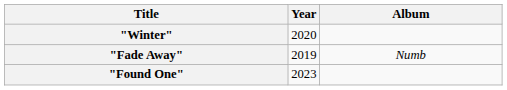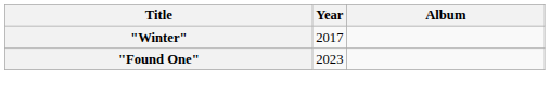 <table class="wikitable plainrowheaders" style="text-align:center;">
 <tr>
 <th scope="col" style="width:22em;">Title</th>
 <th scope="col">Year</th>
 <th scope="col" style="width:14em;">Album</th>
 </tr>
 <tr>
 <th scope="row">"Winter"<br></th>
-<td>2020</td>
+<td>2017</td>
 <td></td>
-</tr>
-<tr>
-<th scope="row">"Fade Away"<br></th>
-<td>2019</td>
-<td><em>Numb</em></td>
 </tr>
 <tr>
 <th scope="row">"Found One"<br></th>
 <td>2023</td>
 <td></td>
 </tr>
 </table>
